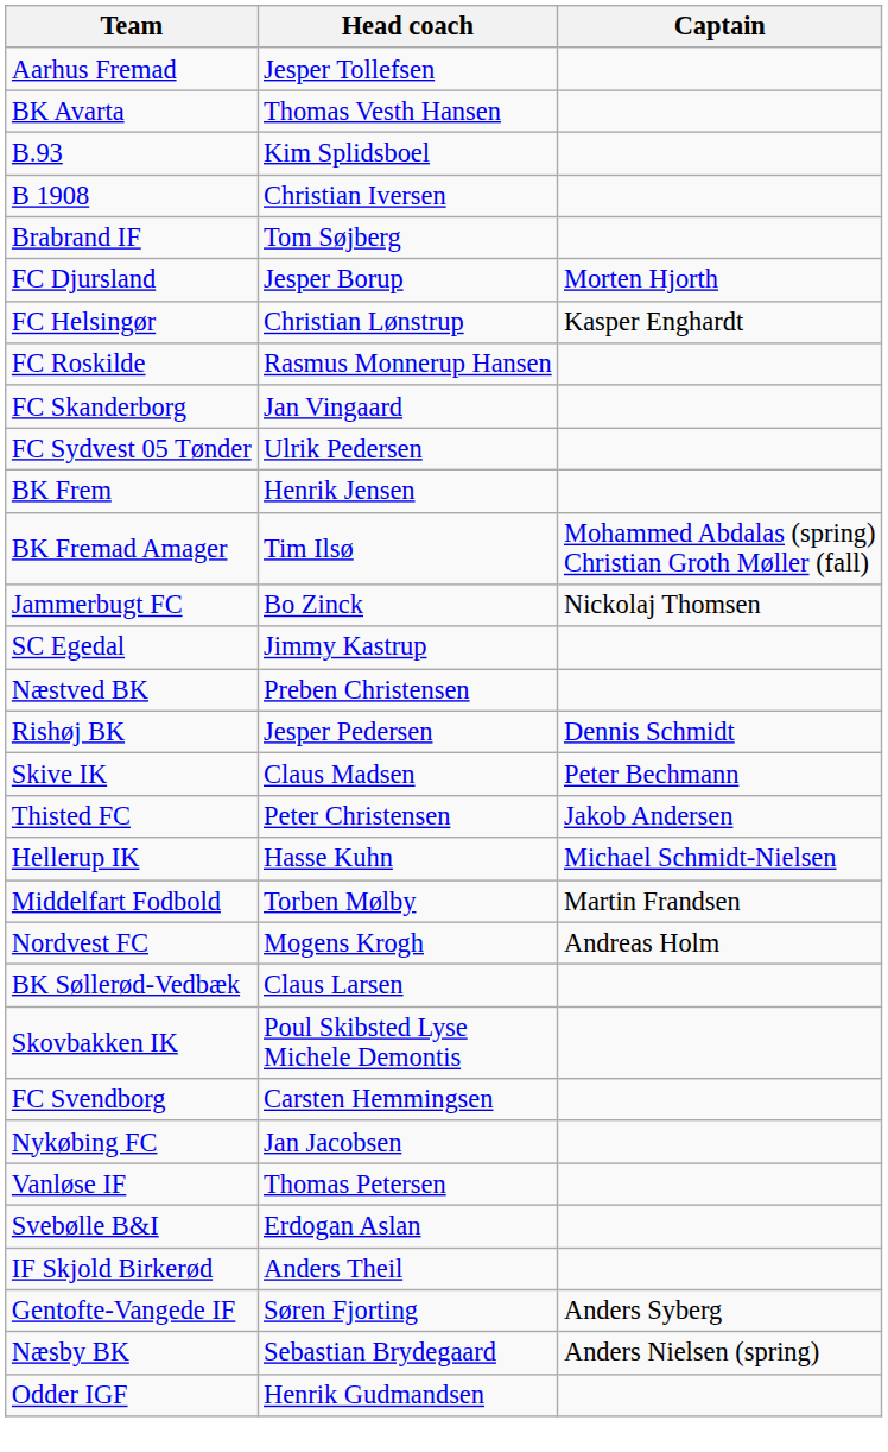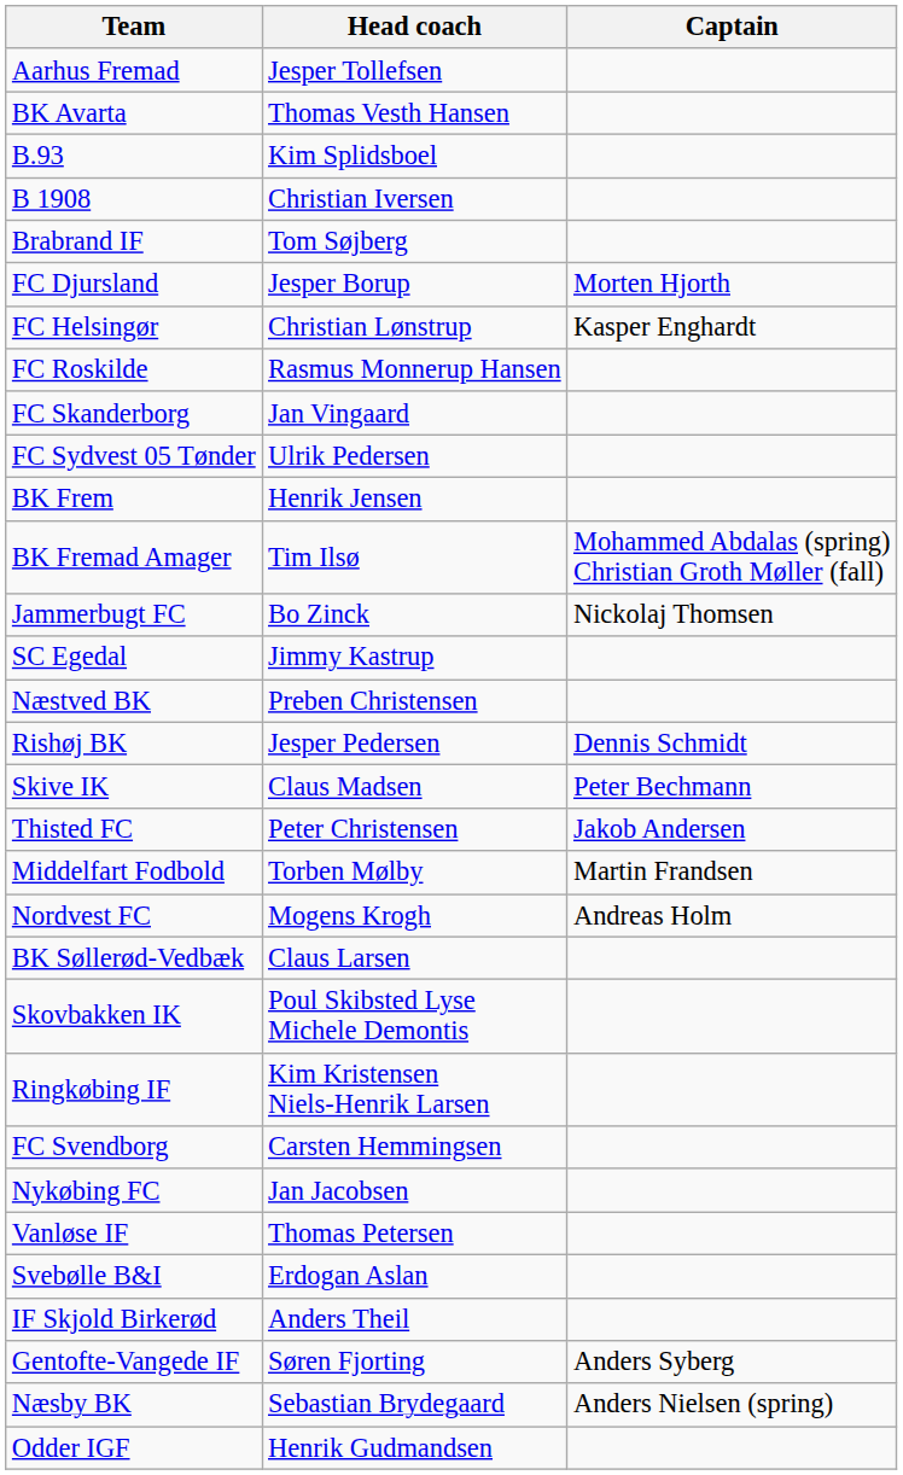 <table class="wikitable sortable" style="text-align: left;">
 <tr>
 <th>Team</th>
 <th>Head coach</th>
 <th>Captain</th>
 </tr>
 <tr>
 <td><a href='#'>Aarhus Fremad</a></td>
 <td> <a href='#'>Jesper Tollefsen</a></td>
 <td></td>
 </tr>
 <tr>
 <td><a href='#'>BK Avarta</a></td>
 <td> <a href='#'>Thomas Vesth Hansen</a></td>
 <td></td>
 </tr>
 <tr>
 <td><a href='#'>B.93</a></td>
 <td> <a href='#'>Kim Splidsboel</a></td>
 <td></td>
 </tr>
 <tr>
 <td><a href='#'>B 1908</a></td>
 <td> <a href='#'>Christian Iversen</a></td>
 <td></td>
 </tr>
 <tr>
 <td><a href='#'>Brabrand IF</a></td>
 <td> <a href='#'>Tom Søjberg</a></td>
 <td></td>
 </tr>
 <tr>
 <td><a href='#'>FC Djursland</a></td>
 <td> <a href='#'>Jesper Borup</a></td>
 <td> <a href='#'>Morten Hjorth</a></td>
 </tr>
 <tr>
 <td><a href='#'>FC Helsingør</a></td>
 <td> <a href='#'>Christian Lønstrup</a></td>
 <td> Kasper Enghardt</td>
 </tr>
 <tr>
 <td><a href='#'>FC Roskilde</a></td>
 <td> <a href='#'>Rasmus Monnerup Hansen</a></td>
 <td></td>
 </tr>
 <tr>
 <td><a href='#'>FC Skanderborg</a></td>
 <td> <a href='#'>Jan Vingaard</a></td>
 <td></td>
 </tr>
 <tr>
 <td><a href='#'>FC Sydvest 05 Tønder</a></td>
 <td> <a href='#'>Ulrik Pedersen</a></td>
 <td></td>
 </tr>
 <tr>
 <td><a href='#'>BK Frem</a></td>
 <td> <a href='#'>Henrik Jensen</a></td>
 <td></td>
 </tr>
 <tr>
 <td><a href='#'>BK Fremad Amager</a></td>
 <td> <a href='#'>Tim Ilsø</a></td>
 <td> <a href='#'>Mohammed Abdalas</a> (spring)<br> <a href='#'>Christian Groth Møller</a> (fall)</td>
 </tr>
 <tr>
 <td><a href='#'>Jammerbugt FC</a></td>
 <td> <a href='#'>Bo Zinck</a></td>
 <td> Nickolaj Thomsen</td>
 </tr>
 <tr>
 <td><a href='#'>SC Egedal</a></td>
 <td> <a href='#'>Jimmy Kastrup</a></td>
 <td></td>
 </tr>
 <tr>
 <td><a href='#'>Næstved BK</a></td>
 <td> <a href='#'>Preben Christensen</a></td>
 <td></td>
 </tr>
 <tr>
 <td><a href='#'>Rishøj BK</a></td>
 <td> <a href='#'>Jesper Pedersen</a></td>
 <td> <a href='#'>Dennis Schmidt</a></td>
 </tr>
 <tr>
 <td><a href='#'>Skive IK</a></td>
 <td> <a href='#'>Claus Madsen</a></td>
 <td> <a href='#'>Peter Bechmann</a></td>
 </tr>
 <tr>
 <td><a href='#'>Thisted FC</a></td>
 <td> <a href='#'>Peter Christensen</a></td>
 <td> <a href='#'>Jakob Andersen</a></td>
 </tr>
 <tr>
-<td><a href='#'>Hellerup IK</a></td>
-<td> <a href='#'>Hasse Kuhn</a></td>
-<td> <a href='#'>Michael Schmidt-Nielsen</a></td>
-</tr>
-<tr>
 <td><a href='#'>Middelfart Fodbold</a></td>
 <td> <a href='#'>Torben Mølby</a></td>
 <td> Martin Frandsen</td>
 </tr>
 <tr>
 <td><a href='#'>Nordvest FC</a></td>
 <td> <a href='#'>Mogens Krogh</a></td>
 <td> Andreas Holm</td>
 </tr>
 <tr>
 <td><a href='#'>BK Søllerød-Vedbæk</a></td>
 <td> <a href='#'>Claus Larsen</a></td>
 <td></td>
 </tr>
 <tr>
 <td><a href='#'>Skovbakken IK</a></td>
 <td> <a href='#'>Poul Skibsted Lyse</a><br> <a href='#'>Michele Demontis</a></td>
+<td></td>
+</tr>
+<tr>
+<td><a href='#'>Ringkøbing IF</a></td>
+<td> <a href='#'>Kim Kristensen</a><br> <a href='#'>Niels-Henrik Larsen</a></td>
 <td></td>
 </tr>
 <tr>
 <td><a href='#'>FC Svendborg</a></td>
 <td> <a href='#'>Carsten Hemmingsen</a></td>
 <td></td>
 </tr>
 <tr>
 <td><a href='#'>Nykøbing FC</a></td>
 <td> <a href='#'>Jan Jacobsen</a></td>
 <td></td>
 </tr>
 <tr>
 <td><a href='#'>Vanløse IF</a></td>
 <td> <a href='#'>Thomas Petersen</a></td>
 <td></td>
 </tr>
 <tr>
 <td><a href='#'>Svebølle B&I</a></td>
 <td> <a href='#'>Erdogan Aslan</a></td>
 <td></td>
 </tr>
 <tr>
 <td><a href='#'>IF Skjold Birkerød</a></td>
 <td> <a href='#'>Anders Theil</a></td>
 <td></td>
 </tr>
 <tr>
 <td><a href='#'>Gentofte-Vangede IF</a></td>
 <td> <a href='#'>Søren Fjorting</a></td>
 <td> Anders Syberg</td>
 </tr>
 <tr>
 <td><a href='#'>Næsby BK</a></td>
 <td> <a href='#'>Sebastian Brydegaard</a></td>
 <td> Anders Nielsen (spring)</td>
 </tr>
 <tr>
 <td><a href='#'>Odder IGF</a></td>
 <td> <a href='#'>Henrik Gudmandsen</a></td>
 <td></td>
 </tr>
 </table>
